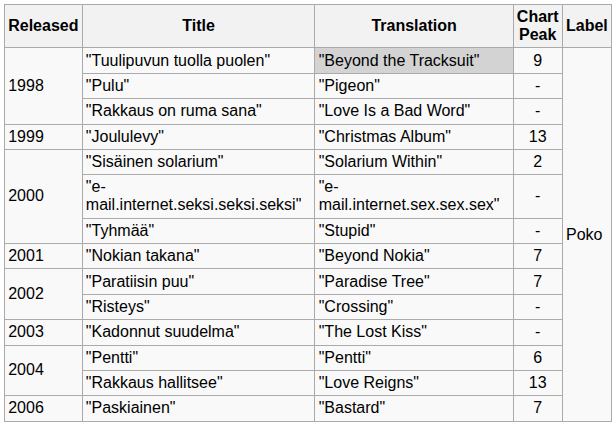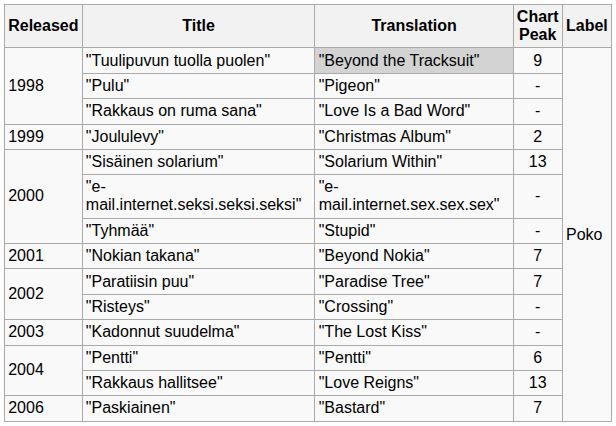 <table class="wikitable">
 <tr>
 <th>Released</th>
 <th>Title</th>
 <th>Translation</th>
 <th>Chart <br>Peak</th>
 <th>Label</th>
 </tr>
 <tr>
 <td rowspan="3">1998</td>
 <td>"Tuulipuvun tuolla puolen"</td>
 <td style="background: lightgrey;">"Beyond the Tracksuit"</td>
 <td align="center">9</td>
 <td rowspan="14">Poko</td>
 </tr>
 <tr>
 <td>"Pulu"</td>
 <td>"Pigeon"</td>
 <td align="center">-</td>
 </tr>
 <tr>
 <td>"Rakkaus on ruma sana"</td>
 <td>"Love Is a Bad Word"</td>
 <td align="center">-</td>
 </tr>
 <tr>
 <td>1999</td>
 <td>"Joululevy"</td>
 <td>"Christmas Album"</td>
-<td align="center">13</td>
+<td align="center">2</td>
 </tr>
 <tr>
 <td rowspan="3">2000</td>
 <td>"Sisäinen solarium"</td>
 <td>"Solarium Within"</td>
-<td align="center">2</td>
+<td align="center">13</td>
 </tr>
 <tr>
 <td>"e-mail.internet.seksi.seksi.seksi"</td>
 <td>"e-mail.internet.sex.sex.sex"</td>
 <td align="center">-</td>
 </tr>
 <tr>
 <td>"Tyhmää"</td>
 <td>"Stupid"</td>
 <td align="center">-</td>
 </tr>
 <tr>
 <td>2001</td>
 <td>"Nokian takana"</td>
 <td>"Beyond Nokia"</td>
 <td align="center">7</td>
 </tr>
 <tr>
 <td rowspan="2">2002</td>
 <td>"Paratiisin puu"</td>
 <td>"Paradise Tree"</td>
 <td align="center">7</td>
 </tr>
 <tr>
 <td>"Risteys"</td>
 <td>"Crossing"</td>
 <td align="center">-</td>
 </tr>
 <tr>
 <td>2003</td>
 <td>"Kadonnut suudelma"</td>
 <td>"The Lost Kiss"</td>
 <td align="center">-</td>
 </tr>
 <tr>
 <td rowspan="2">2004</td>
 <td>"Pentti"</td>
 <td>"Pentti"</td>
 <td align="center">6</td>
 </tr>
 <tr>
 <td>"Rakkaus hallitsee"</td>
 <td>"Love Reigns"</td>
 <td align="center">13</td>
 </tr>
 <tr>
 <td>2006</td>
 <td>"Paskiainen"</td>
 <td>"Bastard"</td>
 <td align="center">7</td>
 </tr>
 </table>
